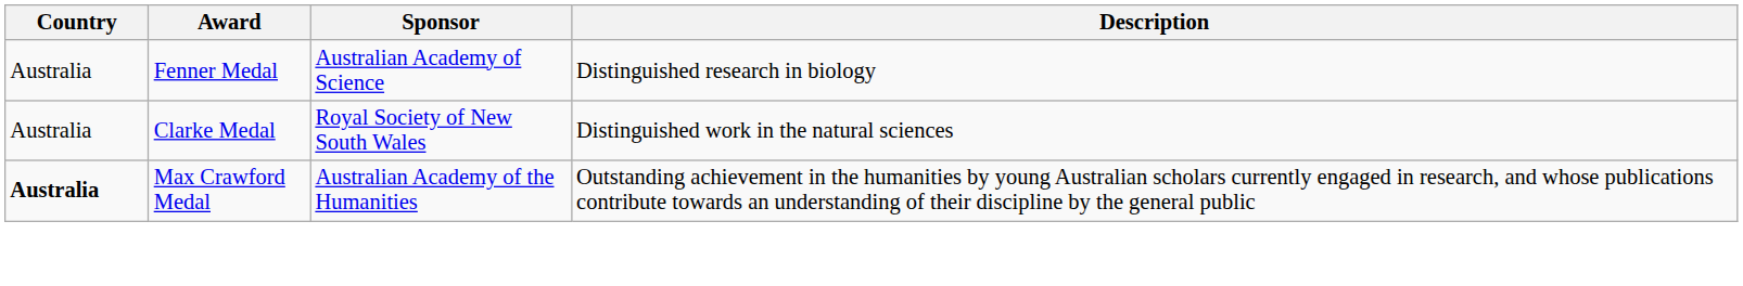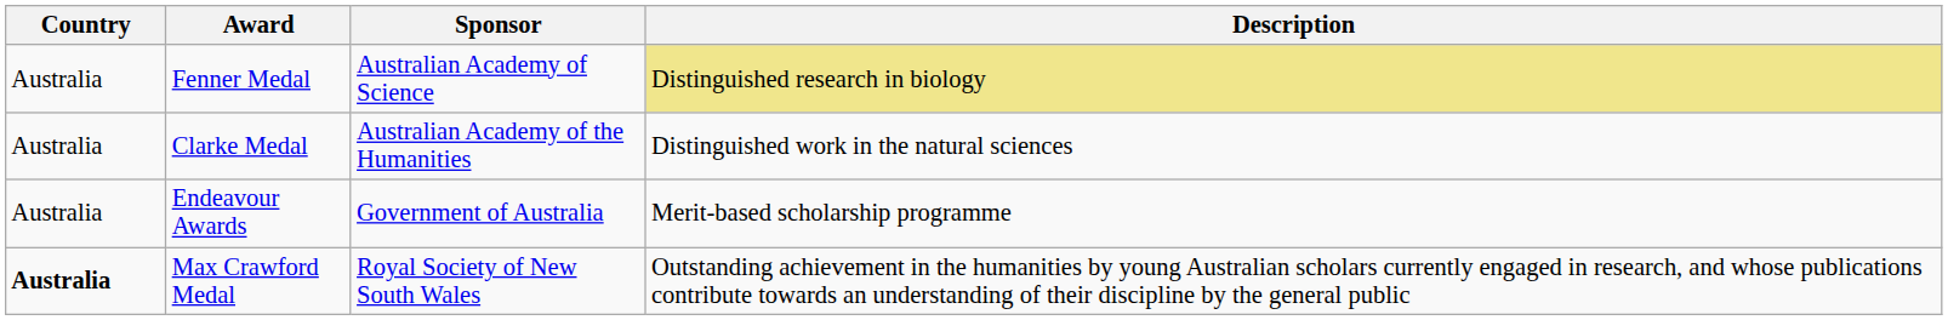 <table class="wikitable sortable">
 <tr>
 <th style="width:6em;">Country</th>
 <th>Award</th>
 <th>Sponsor</th>
 <th>Description</th>
 </tr>
 <tr>
 <td>Australia</td>
 <td><a href='#'>Fenner Medal</a></td>
 <td><a href='#'>Australian Academy of Science</a></td>
-<td>Distinguished research in biology</td>
+<td style="background: khaki;">Distinguished research in biology</td>
 </tr>
 <tr>
 <td>Australia</td>
 <td><a href='#'>Clarke Medal</a></td>
-<td><a href='#'>Royal Society of New South Wales</a></td>
+<td><a href='#'>Australian Academy of the Humanities</a></td>
 <td>Distinguished work in the natural sciences</td>
+</tr>
+<tr>
+<td>Australia</td>
+<td><a href='#'>Endeavour Awards</a></td>
+<td><a href='#'>Government of Australia</a></td>
+<td>Merit-based scholarship programme</td>
 </tr>
 <tr>
 <td><strong>Australia</strong></td>
 <td><a href='#'>Max Crawford Medal</a></td>
-<td><a href='#'>Australian Academy of the Humanities</a></td>
+<td><a href='#'>Royal Society of New South Wales</a></td>
 <td>Outstanding achievement in the humanities by young Australian scholars currently engaged in research, and whose publications contribute towards an understanding of their discipline by the general public</td>
 </tr>
 </table>
